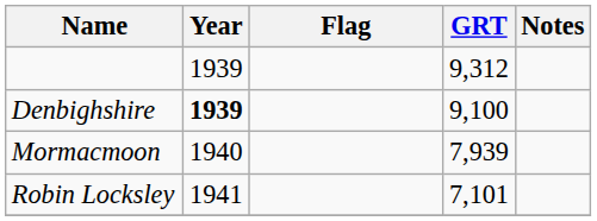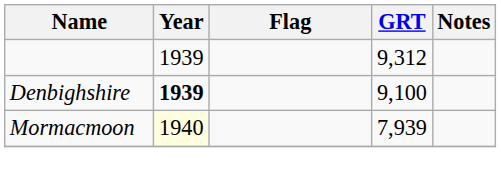 <table class="wikitable sortable">
 <tr>
 <th scope="col" width="100px">Name</th>
 <th scope="col" width="25px">Year</th>
 <th scope="col" width="110px">Flag</th>
 <th scope="col" width="25px"><a href='#'>GRT</a></th>
 <th>Notes</th>
 </tr>
 <tr>
 <td align="left"></td>
 <td align="left">1939</td>
 <td align="left"></td>
 <td align="right">9,312</td>
 <td align="left"></td>
 </tr>
 <tr>
 <td align="left"><em>Denbighshire</em></td>
 <td align="left"><strong>1939</strong></td>
 <td align="left"></td>
 <td align="right">9,100</td>
 <td align="left"></td>
 </tr>
 <tr>
 <td align="left"><em>Mormacmoon</em></td>
-<td align="left">1940</td>
+<td align="left" style="background: lightyellow;">1940</td>
 <td align="left"></td>
 <td align="right">7,939</td>
 <td align="left"></td>
 </tr>
 <tr>
-<td align="left"><em>Robin Locksley</em></td>
-<td align="left">1941</td>
-<td align="left"></td>
-<td align="right">7,101</td>
-<td align="left"></td>
-</tr>
-<tr>
 </tr>
 </table>
